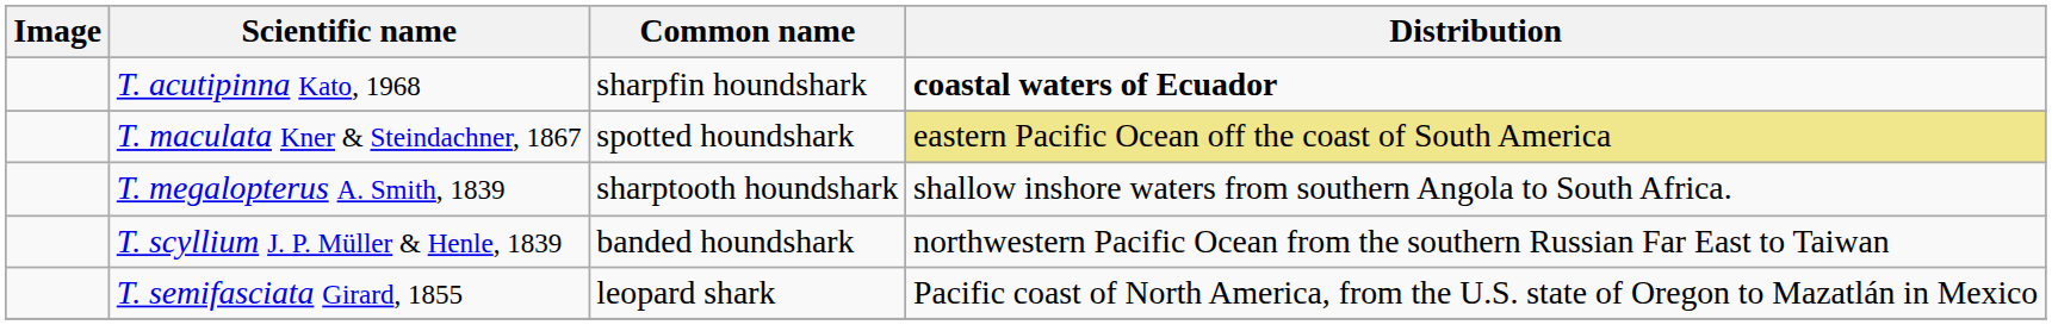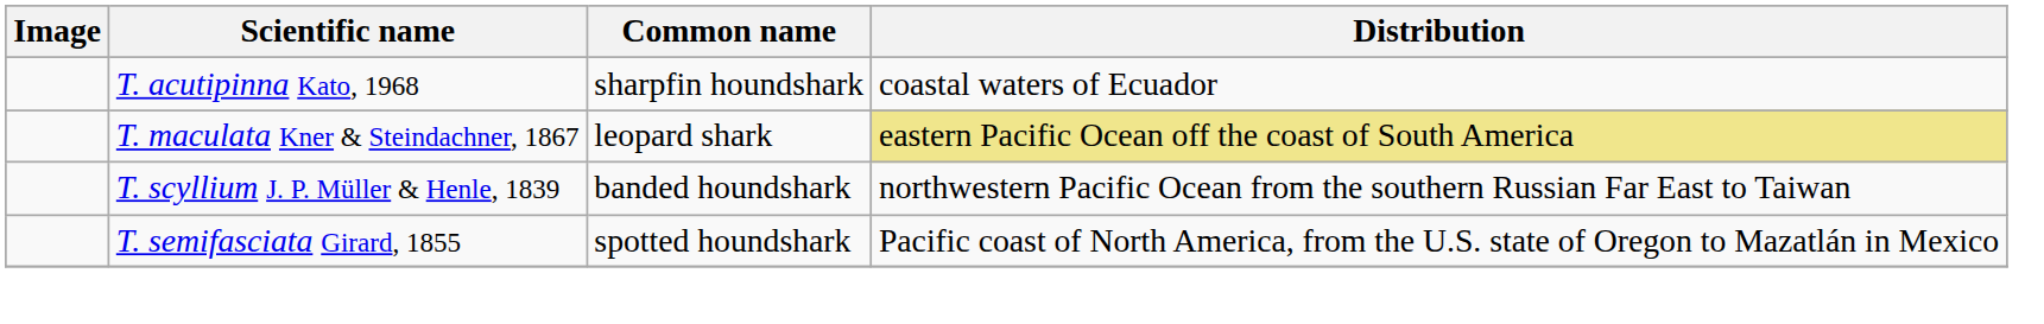 <table class="wikitable">
 <tr>
 <th>Image</th>
 <th>Scientific name</th>
 <th>Common name</th>
 <th>Distribution</th>
 </tr>
 <tr>
 <td></td>
 <td><em><a href='#'>T. acutipinna</a></em> <small><a href='#'>Kato</a>, 1968</small></td>
 <td>sharpfin houndshark</td>
-<td><strong>coastal waters of Ecuador</strong></td>
+<td>coastal waters of Ecuador</td>
 </tr>
 <tr>
 <td></td>
 <td><em><a href='#'>T. maculata</a></em> <small><a href='#'>Kner</a> & <a href='#'>Steindachner</a>, 1867</small></td>
-<td>spotted houndshark</td>
+<td>leopard shark</td>
 <td style="background: khaki;">eastern Pacific Ocean off the coast of South America</td>
-</tr>
-<tr>
-<td></td>
-<td><em><a href='#'>T. megalopterus</a></em> <small><a href='#'>A. Smith</a>, 1839</small></td>
-<td>sharptooth houndshark</td>
-<td>shallow inshore waters from southern Angola to South Africa.</td>
 </tr>
 <tr>
 <td></td>
 <td><em><a href='#'>T. scyllium</a></em> <small><a href='#'>J. P. Müller</a> & <a href='#'>Henle</a>, 1839</small></td>
 <td>banded houndshark</td>
 <td>northwestern Pacific Ocean from the southern Russian Far East to Taiwan</td>
 </tr>
 <tr>
 <td></td>
 <td><em><a href='#'>T. semifasciata</a></em> <small><a href='#'>Girard</a>, 1855</small></td>
-<td>leopard shark</td>
+<td>spotted houndshark</td>
 <td>Pacific coast of North America, from the U.S. state of Oregon to Mazatlán in Mexico</td>
 </tr>
 <tr>
 </tr>
 </table>
